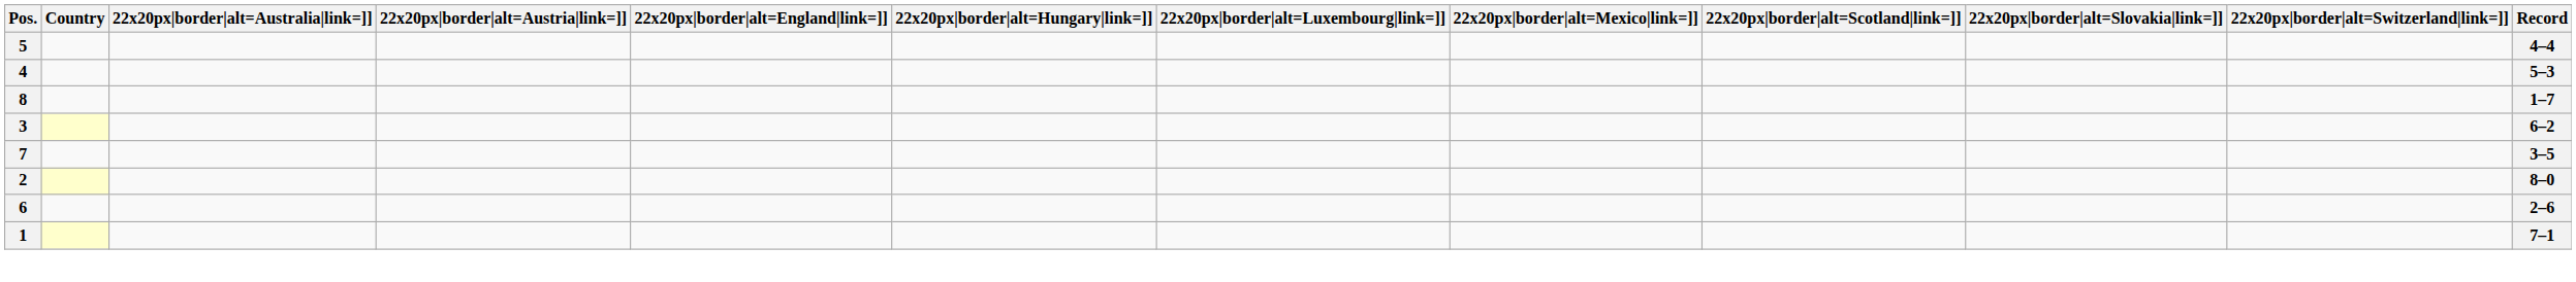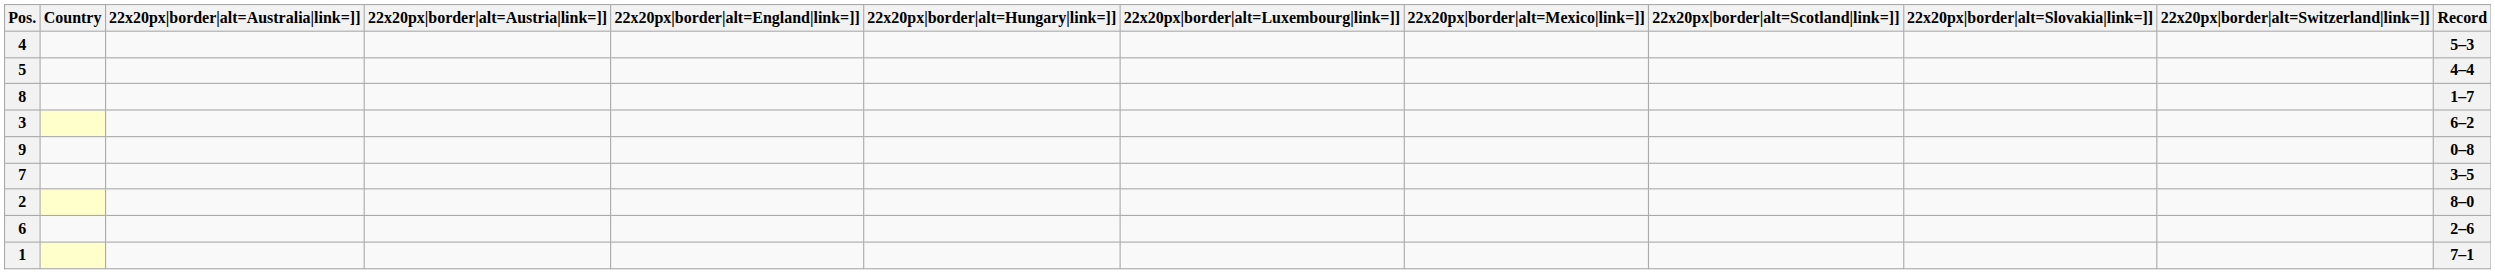 <table class="wikitable sortable nowrap" style="text-align:center; font-size:0.9em;">
 <tr>
 <th>Pos.</th>
 <th>Country</th>
 <th [[Image:>22x20px|border|alt=Australia|link=]]</th>
 <th [[Image:>22x20px|border|alt=Austria|link=]]</th>
 <th [[Image:>22x20px|border|alt=England|link=]]</th>
 <th [[Image:>22x20px|border|alt=Hungary|link=]]</th>
 <th [[Image:>22x20px|border|alt=Luxembourg|link=]]</th>
 <th [[Image:>22x20px|border|alt=Mexico|link=]]</th>
 <th [[Image:>22x20px|border|alt=Scotland|link=]]</th>
 <th [[Image:>22x20px|border|alt=Slovakia|link=]]</th>
 <th [[Image:>22x20px|border|alt=Switzerland|link=]]</th>
 <th>Record</th>
 </tr>
 <tr>
+<th>4</th>
+<td style="text-align:left;"></td>
+<td></td>
+<td></td>
+<td></td>
+<td></td>
+<td></td>
+<td></td>
+<td></td>
+<td></td>
+<td></td>
+<th>5–3</th>
+</tr>
+<tr>
 <th>5</th>
 <td style="text-align:left;"></td>
 <td></td>
 <td></td>
 <td></td>
 <td></td>
 <td></td>
 <td></td>
 <td></td>
 <td></td>
 <td></td>
 <th>4–4</th>
-</tr>
-<tr>
-<th>4</th>
-<td style="text-align:left;"></td>
-<td></td>
-<td></td>
-<td></td>
-<td></td>
-<td></td>
-<td></td>
-<td></td>
-<td></td>
-<td></td>
-<th>5–3</th>
 </tr>
 <tr>
 <th>8</th>
 <td style="text-align:left;"></td>
 <td></td>
 <td></td>
 <td></td>
 <td></td>
 <td></td>
 <td></td>
 <td></td>
 <td></td>
 <td></td>
 <th>1–7</th>
 </tr>
 <tr>
 <th>3</th>
 <td style="text-align:left; background:#ffffcc;"></td>
 <td></td>
 <td></td>
 <td></td>
 <td></td>
 <td></td>
 <td></td>
 <td></td>
 <td></td>
 <td></td>
 <th>6–2</th>
+</tr>
+<tr>
+<th>9</th>
+<td style="text-align:left;"></td>
+<td></td>
+<td></td>
+<td></td>
+<td></td>
+<td></td>
+<td></td>
+<td></td>
+<td></td>
+<td></td>
+<th>0–8</th>
 </tr>
 <tr>
 <th>7</th>
 <td style="text-align:left;"></td>
 <td></td>
 <td></td>
 <td></td>
 <td></td>
 <td></td>
 <td></td>
 <td></td>
 <td></td>
 <td></td>
 <th>3–5</th>
 </tr>
 <tr>
 <th>2</th>
 <td style="text-align:left; background:#ffffcc;"></td>
 <td></td>
 <td></td>
 <td></td>
 <td></td>
 <td></td>
 <td></td>
 <td></td>
 <td></td>
 <td></td>
 <th>8–0</th>
 </tr>
 <tr>
 <th>6</th>
 <td style="text-align:left;"></td>
 <td></td>
 <td></td>
 <td></td>
 <td></td>
 <td></td>
 <td></td>
 <td></td>
 <td></td>
 <td></td>
 <th>2–6</th>
 </tr>
 <tr>
 <th>1</th>
 <td style="text-align:left; background:#ffffcc;"></td>
 <td></td>
 <td></td>
 <td></td>
 <td></td>
 <td></td>
 <td></td>
 <td></td>
 <td></td>
 <td></td>
 <th>7–1</th>
 </tr>
 </table>
